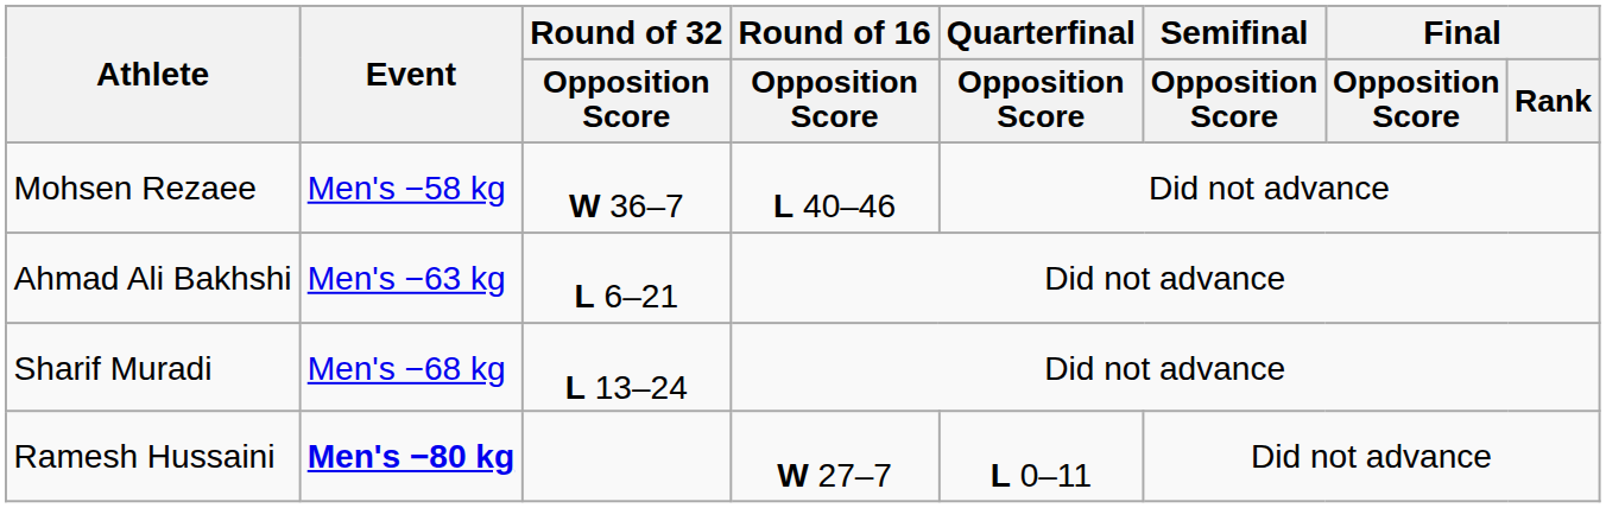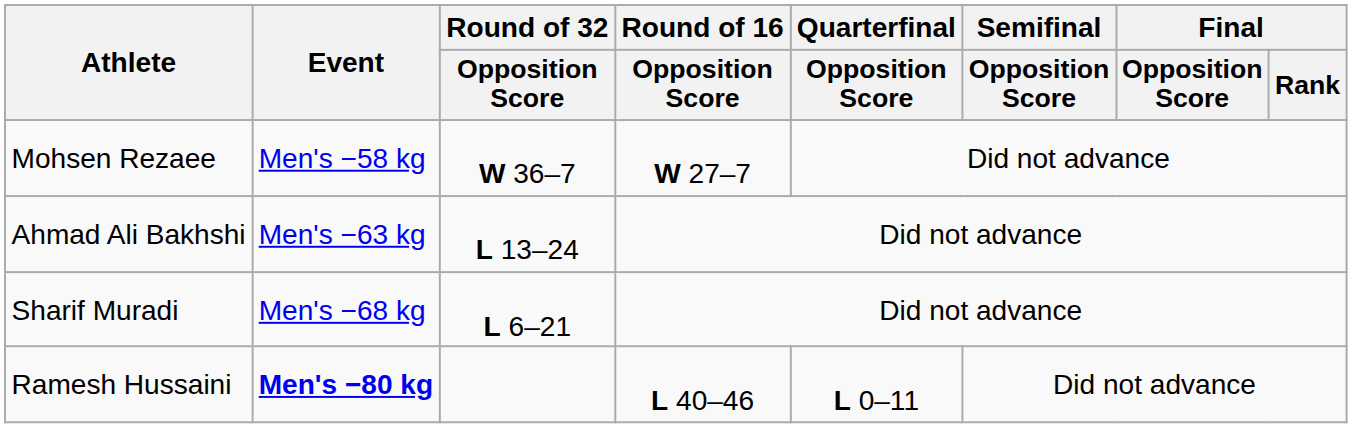 <table class=wikitable style=font-size:90%;text-align:center>
 <tr>
 <th rowspan=2>Athlete</th>
 <th rowspan=2>Event</th>
 <th>Round of 32</th>
 <th>Round of 16</th>
 <th>Quarterfinal</th>
 <th>Semifinal</th>
 <th colspan=2>Final</th>
 </tr>
 <tr style=font-size:95%>
 <th>Opposition<br>Score</th>
 <th>Opposition<br>Score</th>
 <th>Opposition<br>Score</th>
 <th>Opposition<br>Score</th>
 <th>Opposition<br>Score</th>
 <th>Rank</th>
 </tr>
 <tr>
 <td align=left>Mohsen Rezaee</td>
 <td align=left><a href='#'>Men's −58 kg</a></td>
 <td><br><strong>W</strong> 36–7</td>
-<td><br><strong>L</strong> 40–46</td>
+<td><br><strong>W</strong> 27–7</td>
 <td colspan=4>Did not advance</td>
 </tr>
 <tr>
 <td align=left>Ahmad Ali Bakhshi</td>
 <td align=left><a href='#'>Men's −63 kg</a></td>
-<td><br><strong>L</strong> 6–21</td>
+<td><br><strong>L</strong> 13–24</td>
 <td colspan=5>Did not advance</td>
 </tr>
 <tr>
 <td align=left>Sharif Muradi</td>
 <td align=left><a href='#'>Men's −68 kg</a></td>
-<td><br><strong>L</strong> 13–24</td>
+<td><br><strong>L</strong> 6–21</td>
 <td colspan=5>Did not advance</td>
 </tr>
 <tr>
 <td align=left>Ramesh Hussaini</td>
 <td align=left><strong><a href='#'>Men's −80 kg</a></strong></td>
 <td></td>
-<td><br><strong>W</strong> 27–7</td>
+<td><br><strong>L</strong> 40–46</td>
 <td><br><strong>L</strong> 0–11</td>
 <td colspan=3>Did not advance</td>
 </tr>
 </table>
